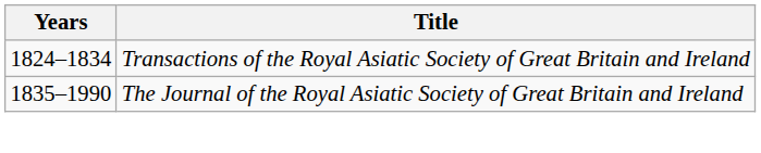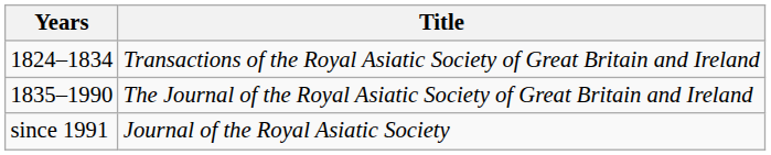 <table class=wikitable>
 <tr>
 <th>Years</th>
 <th>Title</th>
 </tr>
 <tr>
 <td>1824–1834</td>
 <td><em>Transactions of the Royal Asiatic Society of Great Britain and Ireland</em></td>
 </tr>
 <tr>
 <td>1835–1990</td>
 <td><em>The Journal of the Royal Asiatic Society of Great Britain and Ireland</em></td>
 </tr>
+<tr>
+<td>since 1991</td>
+<td><em>Journal of the Royal Asiatic Society</em></td>
+</tr>
 </table>
